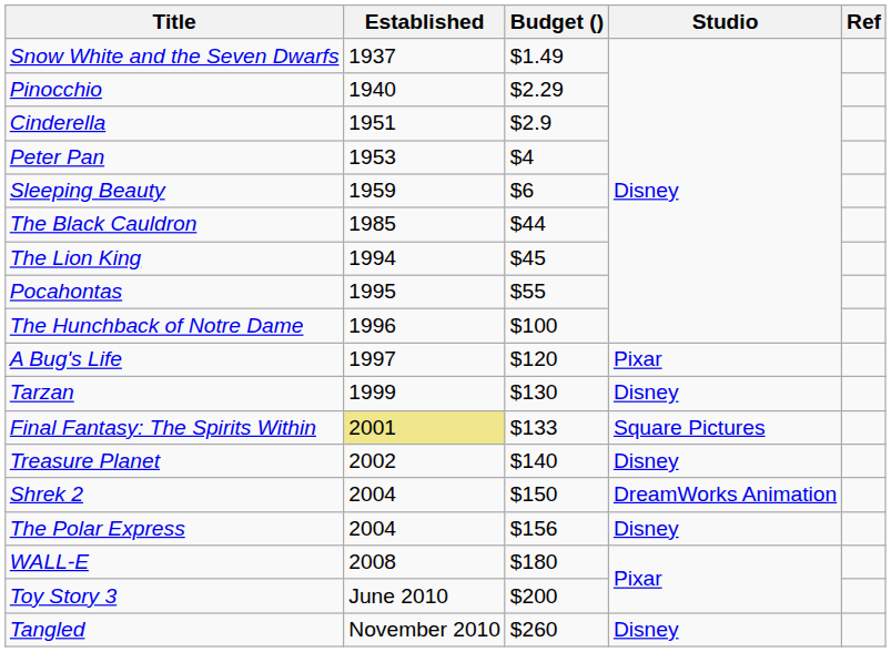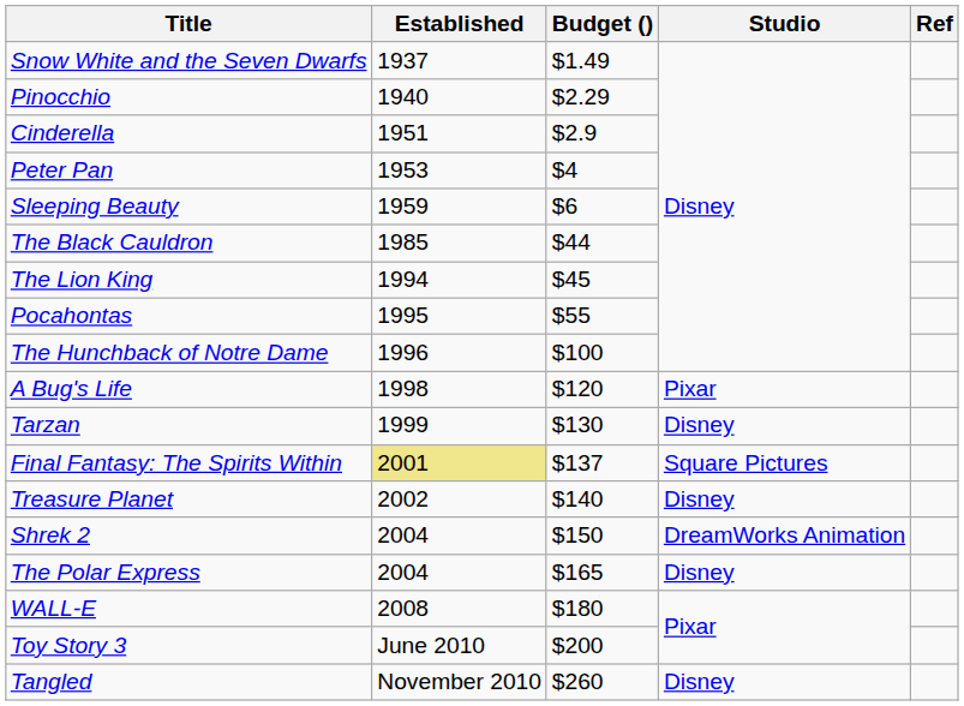 <table class="wikitable" style="margin:auto;">
 <tr>
 <th scope="col">Title</th>
 <th scope="col">Established</th>
 <th scope="col">Budget ()<br></th>
 <th scope="col">Studio</th>
 <th scope="col">Ref</th>
 </tr>
 <tr>
 <td><em><a href='#'>Snow White and the Seven Dwarfs</a></em></td>
 <td>1937</td>
 <td>$1.49</td>
 <td rowspan="9"><a href='#'>Disney</a></td>
 <td></td>
 </tr>
 <tr>
 <td><em><a href='#'>Pinocchio</a></em></td>
 <td>1940</td>
 <td>$2.29</td>
 <td></td>
 </tr>
 <tr>
 <td><em><a href='#'>Cinderella</a></em></td>
 <td>1951</td>
 <td>$2.9</td>
 <td></td>
 </tr>
 <tr>
 <td><em><a href='#'>Peter Pan</a></em></td>
 <td>1953</td>
 <td>$4</td>
 <td></td>
 </tr>
 <tr>
 <td><em><a href='#'>Sleeping Beauty</a></em></td>
 <td>1959</td>
 <td>$6</td>
 <td></td>
 </tr>
 <tr>
 <td><em><a href='#'>The Black Cauldron</a></em></td>
 <td>1985</td>
 <td>$44</td>
 <td></td>
 </tr>
 <tr>
 <td><em><a href='#'>The Lion King</a></em></td>
 <td>1994</td>
 <td>$45</td>
 <td></td>
 </tr>
 <tr>
 <td><em><a href='#'>Pocahontas</a></em></td>
 <td>1995</td>
 <td>$55</td>
 <td></td>
 </tr>
 <tr>
 <td><em><a href='#'>The Hunchback of Notre Dame</a></em></td>
 <td>1996</td>
 <td>$100</td>
 <td></td>
 </tr>
 <tr>
 <td><em><a href='#'>A Bug's Life</a></em></td>
-<td>1997</td>
+<td>1998</td>
 <td>$120</td>
 <td><a href='#'>Pixar</a></td>
 <td></td>
 </tr>
 <tr>
 <td><em><a href='#'>Tarzan</a></em></td>
 <td>1999</td>
 <td>$130</td>
 <td><a href='#'>Disney</a></td>
 <td></td>
 </tr>
 <tr>
 <td><em><a href='#'>Final Fantasy: The Spirits Within</a></em></td>
 <td style="background: khaki;">2001</td>
-<td>$133</td>
+<td>$137</td>
 <td><a href='#'>Square Pictures</a></td>
 <td></td>
 </tr>
 <tr>
 <td><em><a href='#'>Treasure Planet</a></em></td>
 <td>2002</td>
 <td>$140</td>
 <td><a href='#'>Disney</a></td>
 <td></td>
 </tr>
 <tr>
 <td><em><a href='#'>Shrek 2</a></em></td>
 <td>2004</td>
 <td>$150</td>
 <td><a href='#'>DreamWorks Animation</a></td>
 <td></td>
 </tr>
 <tr>
 <td><em><a href='#'>The Polar Express</a></em></td>
 <td>2004</td>
-<td>$156</td>
+<td>$165</td>
 <td><a href='#'>Disney</a></td>
 <td></td>
 </tr>
 <tr>
 <td><em><a href='#'>WALL-E</a></em></td>
 <td>2008</td>
 <td>$180</td>
 <td rowspan="2"><a href='#'>Pixar</a></td>
 <td></td>
 </tr>
 <tr>
 <td><em><a href='#'>Toy Story 3</a></em></td>
 <td>June 2010</td>
 <td>$200</td>
 <td></td>
 </tr>
 <tr>
 <td><em><a href='#'>Tangled</a></em></td>
 <td>November 2010</td>
 <td>$260</td>
 <td><a href='#'>Disney</a></td>
 <td></td>
 </tr>
 </table>
